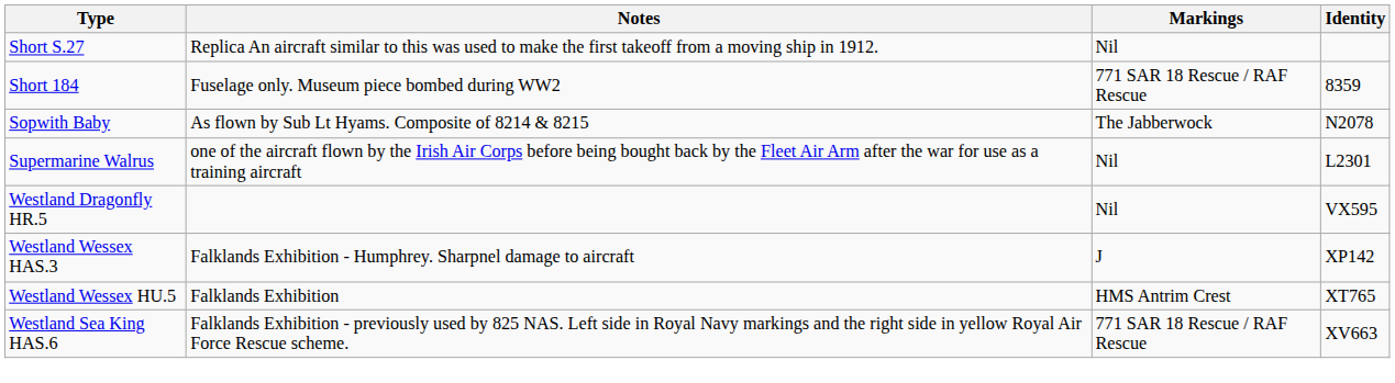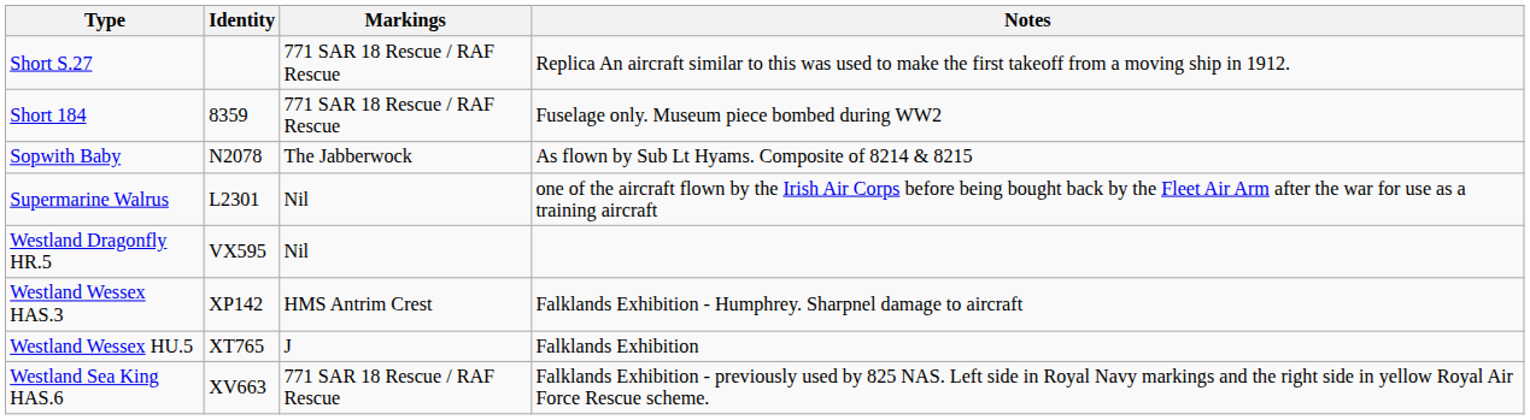 <table class="wikitable sortable">
 <tr>
 <th>Type</th>
+<th>Identity</th>
+<th>Markings</th>
 <th>Notes</th>
-<th>Markings</th>
-<th>Identity</th>
 </tr>
 <tr>
 <td><a href='#'>Short S.27</a></td>
+<td></td>
+<td>771 SAR 18 Rescue / RAF Rescue</td>
 <td>Replica An aircraft similar to this was used to make the first takeoff from a moving ship in 1912.</td>
+</tr>
+<tr>
+<td><a href='#'>Short 184</a></td>
+<td>8359</td>
+<td>771 SAR 18 Rescue / RAF Rescue</td>
+<td>Fuselage only. Museum piece bombed during WW2</td>
+</tr>
+<tr>
+<td><a href='#'>Sopwith Baby</a></td>
+<td>N2078</td>
+<td>The Jabberwock</td>
+<td>As flown by Sub Lt Hyams. Composite of 8214 & 8215</td>
+</tr>
+<tr>
+<td><a href='#'>Supermarine Walrus</a></td>
+<td>L2301</td>
+<td>Nil</td>
+<td>one of the aircraft flown by the <a href='#'>Irish Air Corps</a> before being bought back by the <a href='#'>Fleet Air Arm</a> after the war for use as a training aircraft</td>
+</tr>
+<tr>
+<td><a href='#'>Westland Dragonfly</a> HR.5</td>
+<td>VX595</td>
 <td>Nil</td>
 <td></td>
 </tr>
 <tr>
-<td><a href='#'>Short 184</a></td>
-<td>Fuselage only. Museum piece bombed during WW2</td>
-<td>771 SAR 18 Rescue / RAF Rescue</td>
-<td>8359</td>
-</tr>
-<tr>
-<td><a href='#'>Sopwith Baby</a></td>
-<td>As flown by Sub Lt Hyams. Composite of 8214 & 8215</td>
-<td>The Jabberwock</td>
-<td>N2078</td>
-</tr>
-<tr>
-<td><a href='#'>Supermarine Walrus</a></td>
-<td>one of the aircraft flown by the <a href='#'>Irish Air Corps</a> before being bought back by the <a href='#'>Fleet Air Arm</a> after the war for use as a training aircraft</td>
-<td>Nil</td>
-<td>L2301</td>
-</tr>
-<tr>
-<td><a href='#'>Westland Dragonfly</a> HR.5</td>
-<td></td>
-<td>Nil</td>
-<td>VX595</td>
-</tr>
-<tr>
 <td><a href='#'>Westland Wessex</a> HAS.3</td>
+<td>XP142</td>
+<td>HMS Antrim Crest</td>
 <td>Falklands Exhibition - Humphrey. Sharpnel damage to aircraft</td>
-<td>J</td>
-<td>XP142</td>
 </tr>
 <tr>
 <td><a href='#'>Westland Wessex</a> HU.5</td>
+<td>XT765</td>
+<td>J</td>
 <td>Falklands Exhibition</td>
-<td>HMS Antrim Crest</td>
-<td>XT765</td>
 </tr>
 <tr>
 <td><a href='#'>Westland Sea King</a> HAS.6</td>
+<td>XV663</td>
+<td>771 SAR 18 Rescue / RAF Rescue</td>
 <td>Falklands Exhibition -  previously used by 825 NAS. Left side in Royal Navy markings and the right side in yellow Royal Air Force Rescue scheme.</td>
-<td>771 SAR 18 Rescue / RAF Rescue</td>
-<td>XV663</td>
 </tr>
 </table>
